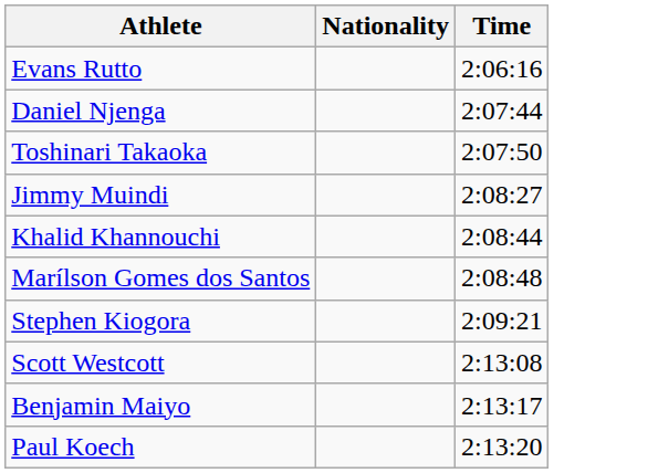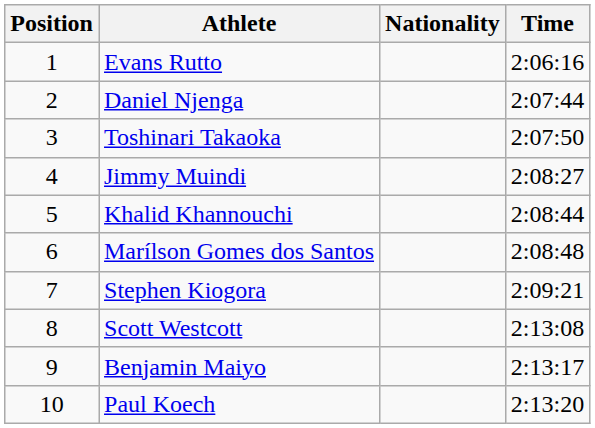 <table class="wikitable sortable">
 <tr>
+<th>Position</th>
 <th>Athlete</th>
 <th>Nationality</th>
 <th>Time</th>
 </tr>
 <tr>
+<td style="text-align:center">1</td>
 <td><a href='#'>Evans Rutto</a></td>
 <td></td>
 <td>2:06:16</td>
 </tr>
 <tr>
+<td style="text-align:center">2</td>
 <td><a href='#'>Daniel Njenga</a></td>
 <td></td>
 <td>2:07:44</td>
 </tr>
 <tr>
+<td style="text-align:center">3</td>
 <td><a href='#'>Toshinari Takaoka</a></td>
 <td></td>
 <td>2:07:50</td>
 </tr>
 <tr>
+<td style="text-align:center">4</td>
 <td><a href='#'>Jimmy Muindi</a></td>
 <td></td>
 <td>2:08:27</td>
 </tr>
 <tr>
+<td style="text-align:center">5</td>
 <td><a href='#'>Khalid Khannouchi</a></td>
 <td></td>
 <td>2:08:44</td>
 </tr>
 <tr>
+<td style="text-align:center">6</td>
 <td><a href='#'>Marílson Gomes dos Santos</a></td>
 <td></td>
 <td>2:08:48</td>
 </tr>
 <tr>
+<td style="text-align:center">7</td>
 <td><a href='#'>Stephen Kiogora</a></td>
 <td></td>
 <td>2:09:21</td>
 </tr>
 <tr>
+<td style="text-align:center">8</td>
 <td><a href='#'>Scott Westcott</a></td>
 <td></td>
 <td>2:13:08</td>
 </tr>
 <tr>
+<td style="text-align:center">9</td>
 <td><a href='#'>Benjamin Maiyo</a></td>
 <td></td>
 <td>2:13:17</td>
 </tr>
 <tr>
+<td style="text-align:center">10</td>
 <td><a href='#'>Paul Koech</a></td>
 <td></td>
 <td>2:13:20</td>
 </tr>
 </table>
